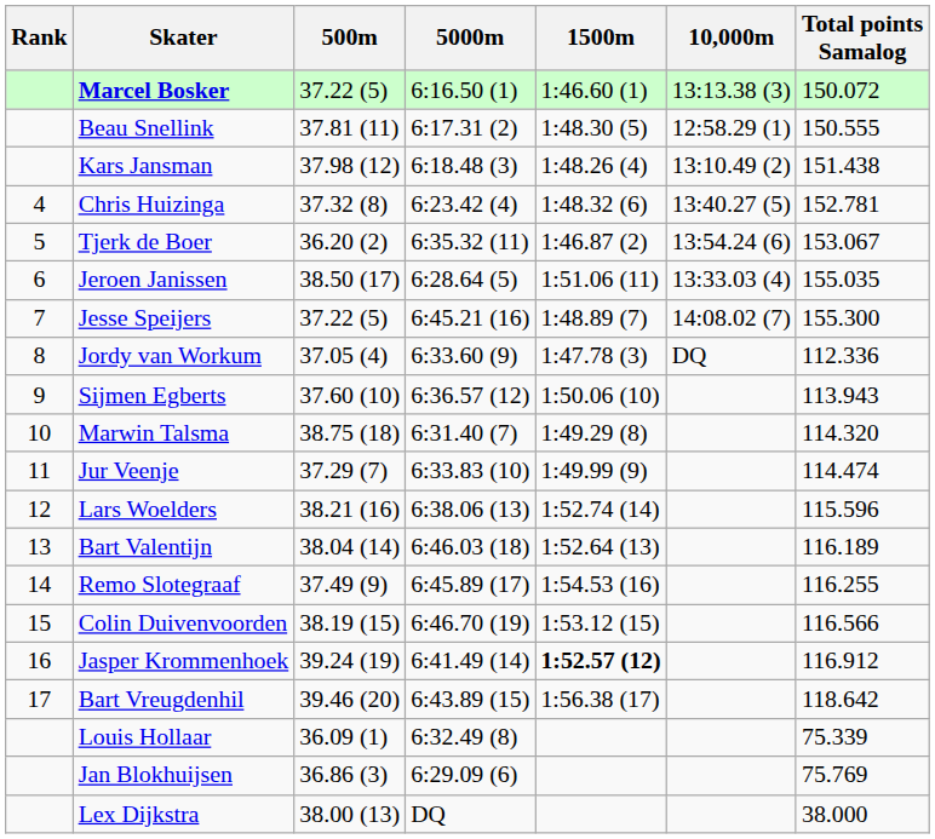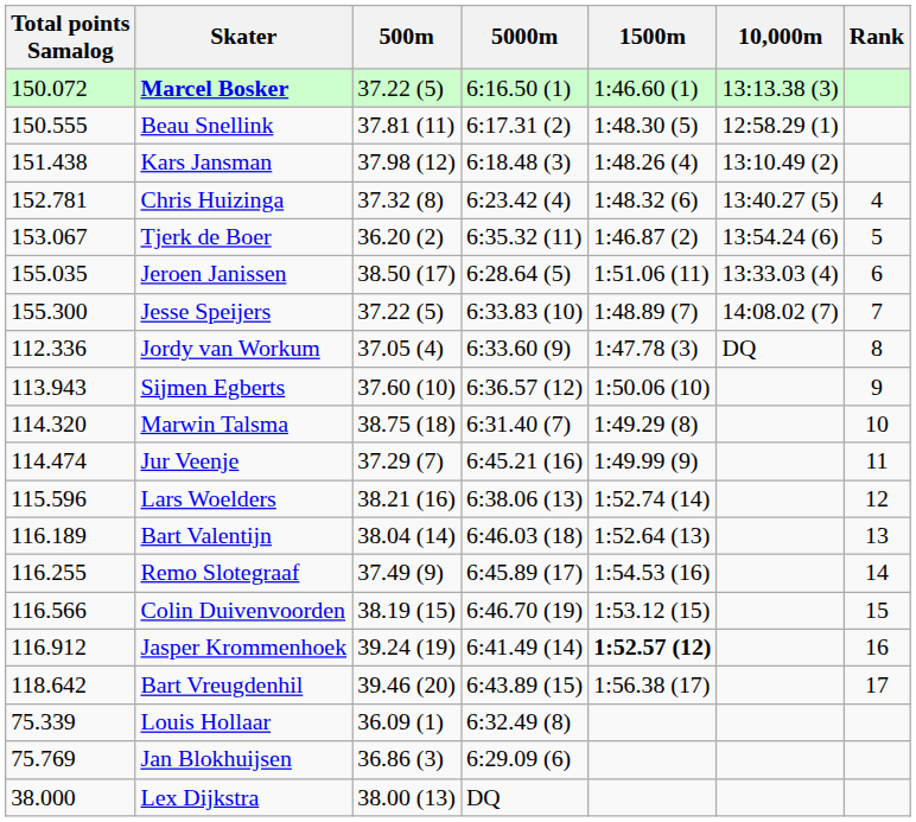 <table class="wikitable sortable">
 <tr>
-<th>Rank</th>
+<th>Total points <br> Samalog</th>
 <th>Skater</th>
 <th>500m</th>
 <th>5000m</th>
 <th>1500m</th>
 <th>10,000m</th>
-<th>Total points <br> Samalog</th>
+<th>Rank</th>
 </tr>
 <tr bgcolor=ccffcc>
-<td style="text-align:center"></td>
+<td>150.072</td>
 <td><strong><a href='#'>Marcel Bosker</a></strong></td>
 <td>37.22 (5)</td>
 <td>6:16.50 (1)</td>
 <td>1:46.60 (1)</td>
 <td>13:13.38 (3)</td>
-<td>150.072</td>
+<td style="text-align:center"></td>
 </tr>
 <tr>
-<td style="text-align:center"></td>
+<td>150.555</td>
 <td><a href='#'>Beau Snellink</a></td>
 <td>37.81 (11)</td>
 <td>6:17.31 (2)</td>
 <td>1:48.30 (5)</td>
 <td>12:58.29 (1)</td>
-<td>150.555</td>
+<td style="text-align:center"></td>
 </tr>
 <tr>
-<td style="text-align:center"></td>
+<td>151.438</td>
 <td><a href='#'>Kars Jansman</a></td>
 <td>37.98 (12)</td>
 <td>6:18.48 (3)</td>
 <td>1:48.26 (4)</td>
 <td>13:10.49 (2)</td>
-<td>151.438</td>
+<td style="text-align:center"></td>
 </tr>
 <tr>
-<td style="text-align:center">4</td>
+<td>152.781</td>
 <td><a href='#'>Chris Huizinga</a></td>
 <td>37.32 (8)</td>
 <td>6:23.42 (4)</td>
 <td>1:48.32 (6)</td>
 <td>13:40.27 (5)</td>
-<td>152.781</td>
+<td style="text-align:center">4</td>
 </tr>
 <tr>
-<td style="text-align:center">5</td>
+<td>153.067</td>
 <td><a href='#'>Tjerk de Boer</a></td>
 <td>36.20 (2)</td>
 <td>6:35.32 (11)</td>
 <td>1:46.87 (2)</td>
 <td>13:54.24 (6)</td>
-<td>153.067</td>
+<td style="text-align:center">5</td>
 </tr>
 <tr>
-<td style="text-align:center">6</td>
+<td>155.035</td>
 <td><a href='#'>Jeroen Janissen</a></td>
 <td>38.50 (17)</td>
 <td>6:28.64 (5)</td>
 <td>1:51.06 (11)</td>
 <td>13:33.03 (4)</td>
-<td>155.035</td>
+<td style="text-align:center">6</td>
 </tr>
 <tr>
-<td style="text-align:center">7</td>
+<td>155.300</td>
 <td><a href='#'>Jesse Speijers</a></td>
 <td>37.22 (5)</td>
-<td>6:45.21 (16)</td>
+<td>6:33.83 (10)</td>
 <td>1:48.89 (7)</td>
 <td>14:08.02 (7)</td>
-<td>155.300</td>
+<td style="text-align:center">7</td>
 </tr>
 <tr>
-<td style="text-align:center">8</td>
+<td>112.336</td>
 <td><a href='#'>Jordy van Workum</a></td>
 <td>37.05 (4)</td>
 <td>6:33.60 (9)</td>
 <td>1:47.78 (3)</td>
 <td>DQ</td>
-<td>112.336</td>
+<td style="text-align:center">8</td>
 </tr>
 <tr>
-<td style="text-align:center">9</td>
+<td>113.943</td>
 <td><a href='#'>Sijmen Egberts</a></td>
 <td>37.60 (10)</td>
 <td>6:36.57 (12)</td>
 <td>1:50.06 (10)</td>
 <td></td>
-<td>113.943</td>
+<td style="text-align:center">9</td>
 </tr>
 <tr>
-<td style="text-align:center">10</td>
+<td>114.320</td>
 <td><a href='#'>Marwin Talsma</a></td>
 <td>38.75 (18)</td>
 <td>6:31.40 (7)</td>
 <td>1:49.29 (8)</td>
 <td></td>
-<td>114.320</td>
+<td style="text-align:center">10</td>
 </tr>
 <tr>
-<td style="text-align:center">11</td>
+<td>114.474</td>
 <td><a href='#'>Jur Veenje</a></td>
 <td>37.29 (7)</td>
-<td>6:33.83 (10)</td>
+<td>6:45.21 (16)</td>
 <td>1:49.99 (9)</td>
 <td></td>
-<td>114.474</td>
+<td style="text-align:center">11</td>
 </tr>
 <tr>
-<td style="text-align:center">12</td>
+<td>115.596</td>
 <td><a href='#'>Lars Woelders</a></td>
 <td>38.21 (16)</td>
 <td>6:38.06 (13)</td>
 <td>1:52.74 (14)</td>
 <td></td>
-<td>115.596</td>
+<td style="text-align:center">12</td>
 </tr>
 <tr>
-<td style="text-align:center">13</td>
+<td>116.189</td>
 <td><a href='#'>Bart Valentijn</a></td>
 <td>38.04 (14)</td>
 <td>6:46.03 (18)</td>
 <td>1:52.64 (13)</td>
 <td></td>
-<td>116.189</td>
+<td style="text-align:center">13</td>
 </tr>
 <tr>
-<td style="text-align:center">14</td>
+<td>116.255</td>
 <td><a href='#'>Remo Slotegraaf</a></td>
 <td>37.49 (9)</td>
 <td>6:45.89 (17)</td>
 <td>1:54.53 (16)</td>
 <td></td>
-<td>116.255</td>
+<td style="text-align:center">14</td>
 </tr>
 <tr>
-<td style="text-align:center">15</td>
+<td>116.566</td>
 <td><a href='#'>Colin Duivenvoorden</a></td>
 <td>38.19 (15)</td>
 <td>6:46.70 (19)</td>
 <td>1:53.12 (15)</td>
 <td></td>
-<td>116.566</td>
+<td style="text-align:center">15</td>
 </tr>
 <tr>
-<td style="text-align:center">16</td>
+<td>116.912</td>
 <td><a href='#'>Jasper Krommenhoek</a></td>
 <td>39.24 (19)</td>
 <td>6:41.49 (14)</td>
 <td><strong>1:52.57 (12)</strong></td>
 <td></td>
-<td>116.912</td>
+<td style="text-align:center">16</td>
 </tr>
 <tr>
-<td style="text-align:center">17</td>
+<td>118.642</td>
 <td><a href='#'>Bart Vreugdenhil</a></td>
 <td>39.46 (20)</td>
 <td>6:43.89 (15)</td>
 <td>1:56.38 (17)</td>
 <td></td>
-<td>118.642</td>
+<td style="text-align:center">17</td>
 </tr>
 <tr>
-<td style="text-align:center"></td>
+<td>75.339</td>
 <td><a href='#'>Louis Hollaar</a></td>
 <td>36.09 (1)</td>
 <td>6:32.49 (8)</td>
 <td></td>
 <td></td>
-<td>75.339</td>
+<td style="text-align:center"></td>
 </tr>
 <tr>
-<td style="text-align:center"></td>
+<td>75.769</td>
 <td><a href='#'>Jan Blokhuijsen</a></td>
 <td>36.86 (3)</td>
 <td>6:29.09 (6)</td>
 <td></td>
 <td></td>
-<td>75.769</td>
+<td style="text-align:center"></td>
 </tr>
 <tr>
-<td style="text-align:center"></td>
+<td>38.000</td>
 <td><a href='#'>Lex Dijkstra</a></td>
 <td>38.00 (13)</td>
 <td>DQ</td>
 <td></td>
 <td></td>
-<td>38.000</td>
+<td style="text-align:center"></td>
 </tr>
 </table>
